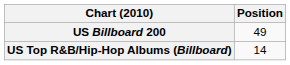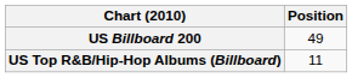 <table class="wikitable sortable plainrowheaders" style="text-align:center">
 <tr>
 <th scope="col">Chart (2010)</th>
 <th scope="col">Position</th>
 </tr>
 <tr>
 <th scope="row">US <em>Billboard</em> 200</th>
 <td>49</td>
 </tr>
 <tr>
 <th scope="row">US Top R&B/Hip-Hop Albums (<em>Billboard</em>)</th>
-<td>14</td>
+<td>11</td>
 </tr>
 </table>
